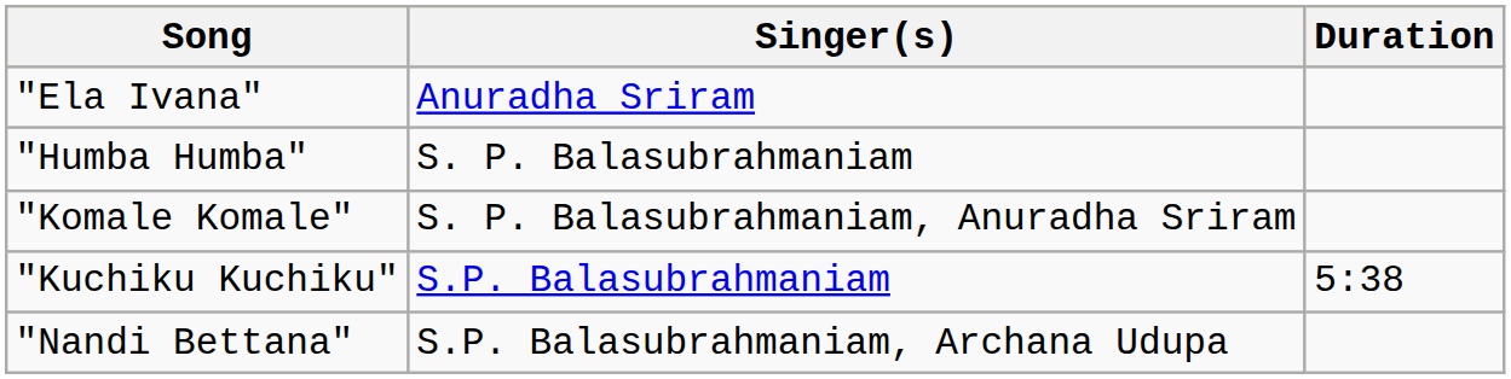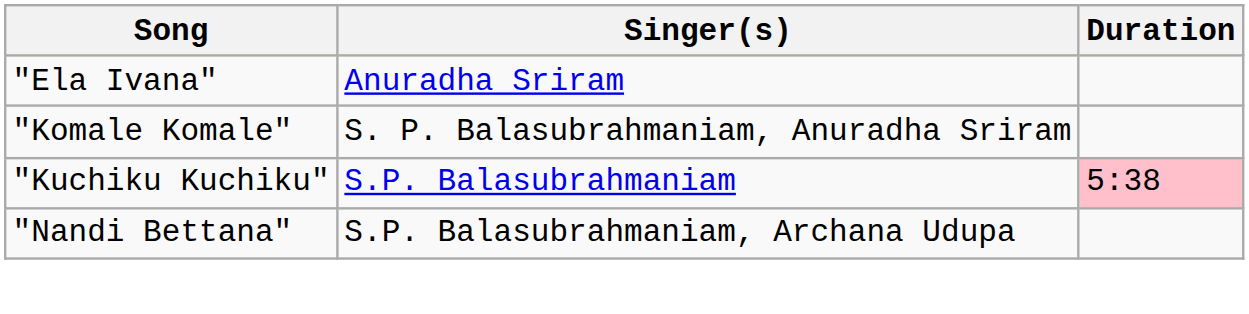 <table class="wikitable">
 <tr style="background:#ff9; text-align:center;">
 <th>Song</th>
 <th>Singer(s)</th>
 <th>Duration</th>
 </tr>
 <tr>
 <td>"Ela Ivana"</td>
 <td><a href='#'>Anuradha Sriram</a></td>
 <td></td>
 </tr>
 <tr>
-<td>"Humba Humba"</td>
-<td>S. P. Balasubrahmaniam</td>
-<td></td>
-</tr>
-<tr>
 <td>"Komale Komale"</td>
 <td>S. P. Balasubrahmaniam, Anuradha Sriram</td>
 <td></td>
 </tr>
 <tr>
 <td>"Kuchiku Kuchiku"</td>
 <td><a href='#'>S.P. Balasubrahmaniam</a></td>
-<td>5:38</td>
+<td style="background: pink;">5:38</td>
 </tr>
 <tr>
 <td>"Nandi Bettana"</td>
 <td>S.P. Balasubrahmaniam, Archana Udupa</td>
 <td></td>
 </tr>
 </table>
